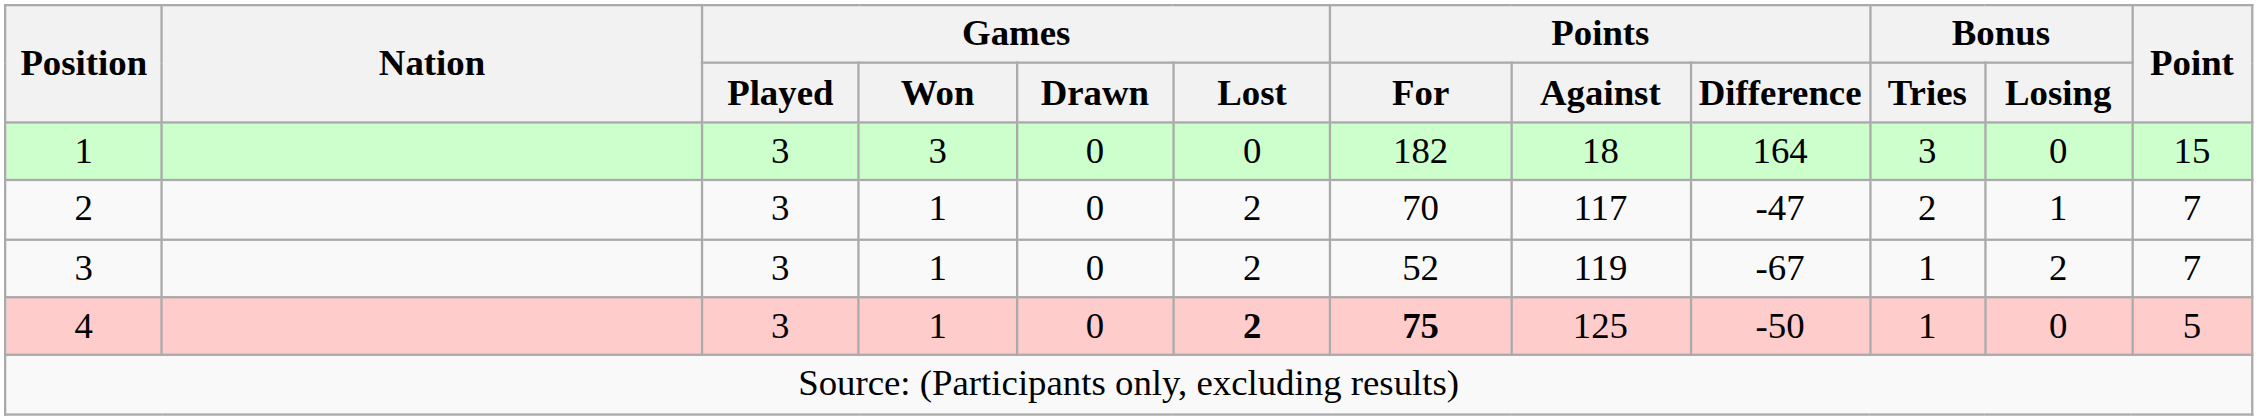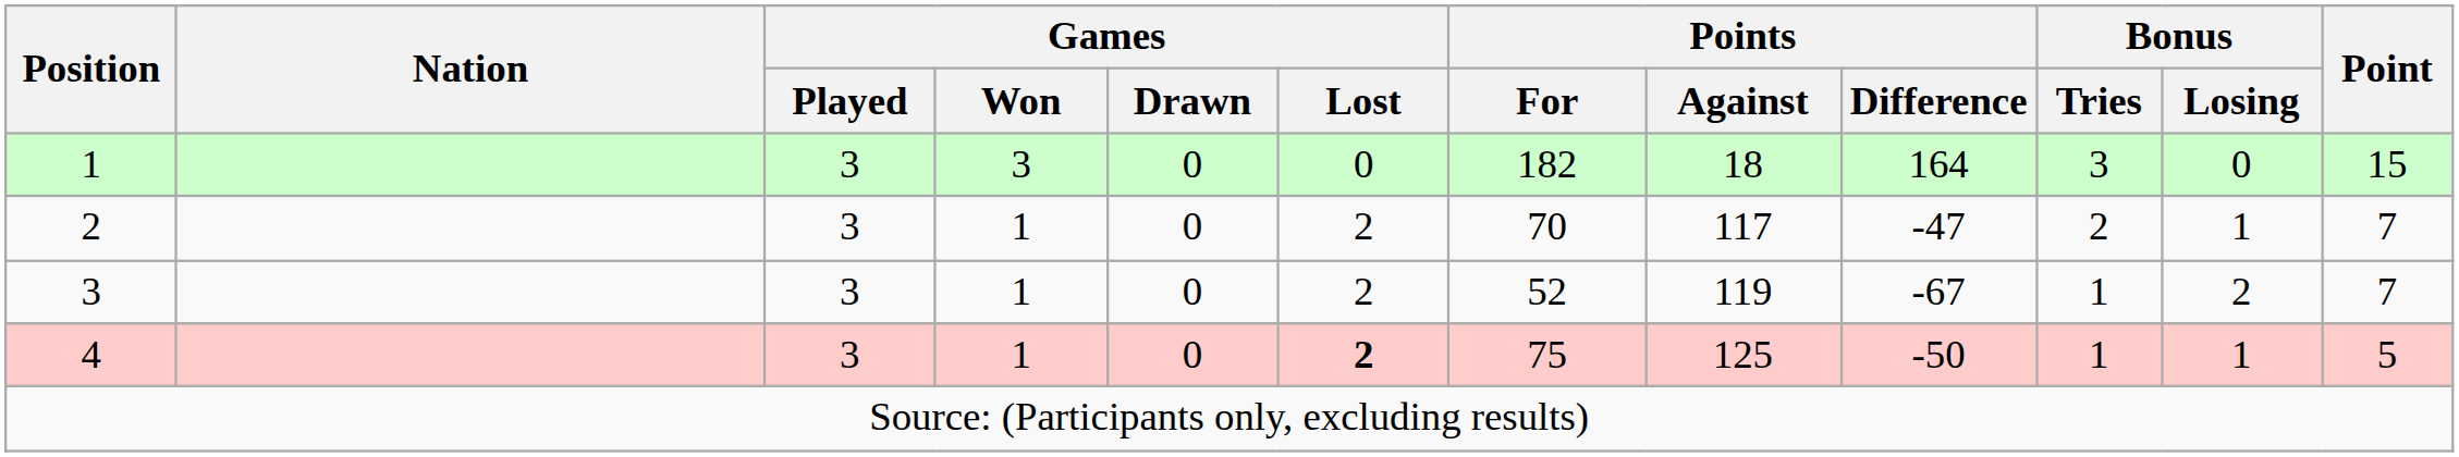 <table class="wikitable" style="text-align:center">
 <tr>
 <th rowspan="2" style="width:7%;">Position</th>
 <th rowspan="2" style="width:24%;">Nation</th>
 <th colspan="4" style="width:30%;">Games</th>
 <th colspan="3" style="width:32%;">Points</th>
 <th colspan="2">Bonus</th>
 <th rowspan="2">Point</th>
 </tr>
 <tr>
 <th style="width:7%;">Played</th>
 <th style="width:7%;">Won</th>
 <th style="width:7%;">Drawn</th>
 <th style="width:7%;">Lost</th>
 <th style="width:8%;">For</th>
 <th style="width:8%;">Against</th>
 <th style="width:8%;">Difference</th>
 <th>Tries</th>
 <th>Losing</th>
 </tr>
 <tr bgcolor="#ccffcc">
 <td>1</td>
 <td align="left"></td>
 <td>3</td>
 <td>3</td>
 <td>0</td>
 <td>0</td>
 <td>182</td>
 <td>18</td>
 <td>164</td>
 <td>3</td>
 <td>0</td>
 <td>15</td>
 </tr>
 <tr>
 <td>2</td>
 <td align="left"></td>
 <td>3</td>
 <td>1</td>
 <td>0</td>
 <td>2</td>
 <td>70</td>
 <td>117</td>
 <td>-47</td>
 <td>2</td>
 <td>1</td>
 <td>7</td>
 </tr>
 <tr>
 <td>3</td>
 <td align="left"></td>
 <td>3</td>
 <td>1</td>
 <td>0</td>
 <td>2</td>
 <td>52</td>
 <td>119</td>
 <td>-67</td>
 <td>1</td>
 <td>2</td>
 <td>7</td>
 </tr>
 <tr bgcolor="#ffcccc">
 <td>4</td>
 <td align="left"></td>
 <td>3</td>
 <td>1</td>
 <td>0</td>
 <td><strong>2</strong></td>
-<td><strong>75</strong></td>
+<td>75</td>
 <td>125</td>
 <td>-50</td>
 <td>1</td>
-<td>0</td>
+<td>1</td>
 <td>5</td>
 </tr>
 <tr>
 <td colspan="100%" style="text-align:center;">Source:  (Participants only, excluding results)</td>
 </tr>
 </table>
